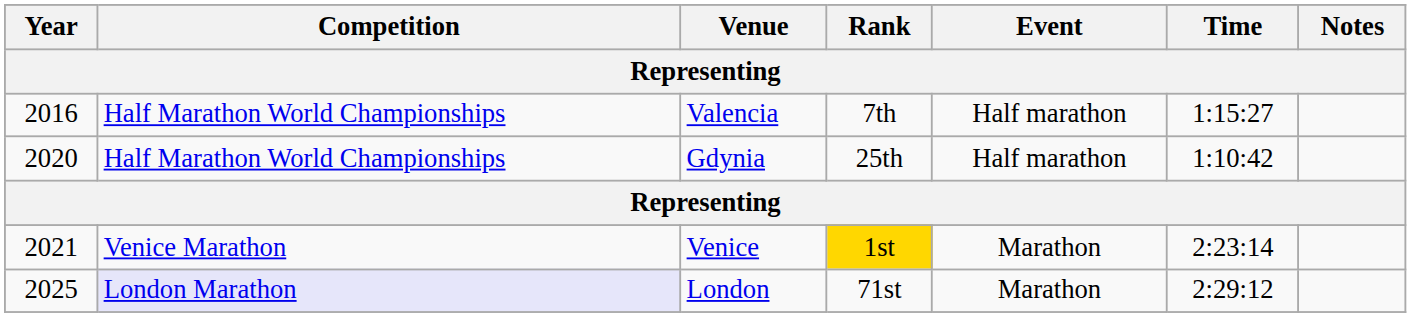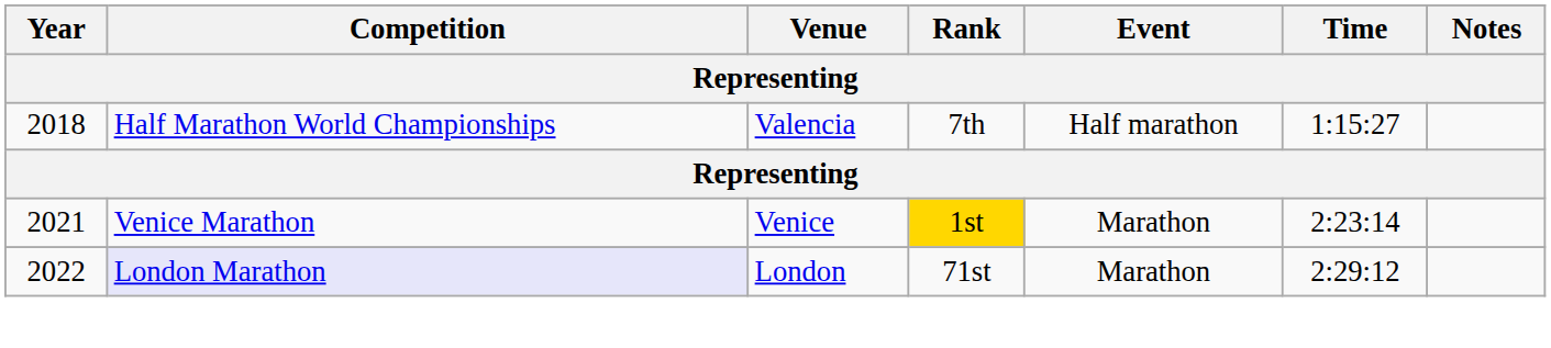 <table class="wikitable" width=60% style="font-size:90%; text-align:center;">
 <tr>
 <th>Year</th>
 <th>Competition</th>
 <th>Venue</th>
 <th>Rank</th>
 <th>Event</th>
 <th>Time</th>
 <th>Notes</th>
 </tr>
 <tr>
 <th colspan=7>Representing </th>
 </tr>
 <tr>
-<td rowspan=1>2016</td>
+<td rowspan=1>2018</td>
 <td rowspan=1 align=left><a href='#'>Half Marathon World Championships</a></td>
 <td rowspan=1 align=left> <a href='#'>Valencia</a></td>
 <td>7th</td>
 <td>Half marathon</td>
 <td>1:15:27</td>
-<td></td>
-</tr>
-<tr>
-<td rowspan=1>2020</td>
-<td rowspan=1 align=left><a href='#'>Half Marathon World Championships</a></td>
-<td rowspan=1 align=left> <a href='#'>Gdynia</a></td>
-<td>25th</td>
-<td>Half marathon</td>
-<td>1:10:42</td>
 <td></td>
 </tr>
 <tr>
 <th colspan=7>Representing </th>
 </tr>
 <tr>
 <td rowspan=1>2021</td>
 <td rowspan=1 align=left><a href='#'>Venice Marathon</a></td>
 <td rowspan=1 align=left> <a href='#'>Venice</a></td>
 <td bgcolor=gold>1st</td>
 <td>Marathon</td>
 <td>2:23:14</td>
 <td></td>
 </tr>
 <tr>
-<td rowspan=1>2025</td>
+<td rowspan=1>2022</td>
 <td rowspan=1 align=left style="background: lavender;"><a href='#'>London Marathon</a></td>
 <td rowspan=1 align=left> <a href='#'>London</a></td>
 <td>71st</td>
 <td>Marathon</td>
 <td>2:29:12</td>
 <td></td>
 </tr>
 </table>
